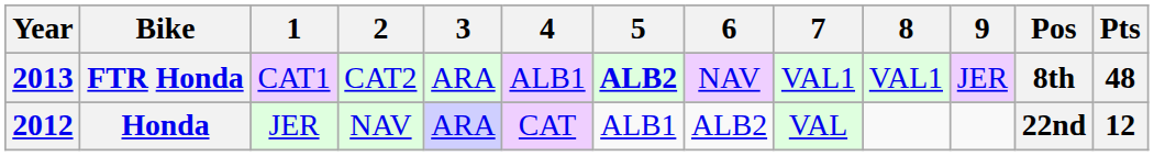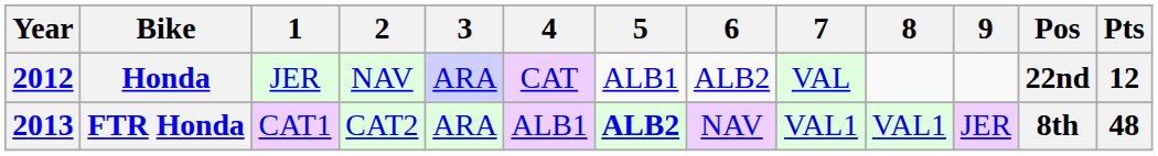 <table class="wikitable" style="text-align:center">
 <tr>
 <th>Year</th>
 <th>Bike</th>
 <th>1</th>
 <th>2</th>
 <th>3</th>
 <th>4</th>
 <th>5</th>
 <th>6</th>
 <th>7</th>
 <th>8</th>
 <th>9</th>
 <th>Pos</th>
 <th>Pts</th>
 </tr>
 <tr>
+<th><a href='#'>2012</a></th>
+<th><a href='#'>Honda</a></th>
+<td style="background:#dfffdf;"><a href='#'>JER</a><br></td>
+<td style="background:#dfffdf;"><a href='#'>NAV</a><br></td>
+<td style="background:#cfcfff;"><a href='#'>ARA</a><br></td>
+<td style="background:#efcfff;"><a href='#'>CAT</a><br></td>
+<td style="background:#;"><a href='#'>ALB1</a><br></td>
+<td style="background:#;"><a href='#'>ALB2</a><br></td>
+<td style="background:#dfffdf;"><a href='#'>VAL</a><br></td>
+<td></td>
+<td></td>
+<th style="background:#;">22nd</th>
+<th style="background:#;">12</th>
+</tr>
+<tr>
 <th><a href='#'>2013</a></th>
 <th><a href='#'>FTR</a> <a href='#'>Honda</a></th>
 <td style="background:#efcfff;"><a href='#'>CAT1</a><br></td>
 <td style="background:#dfffdf;"><a href='#'>CAT2</a><br></td>
 <td style="background:#dfffdf;"><a href='#'>ARA</a><br></td>
 <td style="background:#efcfff;"><a href='#'>ALB1</a><br></td>
 <td style="background:#dfffdf;"><strong><a href='#'>ALB2</a></strong><br></td>
 <td style="background:#efcfff;"><a href='#'>NAV</a><br></td>
 <td style="background:#dfffdf;"><a href='#'>VAL1</a><br></td>
 <td style="background:#dfffdf;"><a href='#'>VAL1</a><br></td>
 <td style="background:#efcfff;"><a href='#'>JER</a><br></td>
 <th style="background:#;">8th</th>
 <th style="background:#;">48</th>
 </tr>
-<tr>
-<th><a href='#'>2012</a></th>
-<th><a href='#'>Honda</a></th>
-<td style="background:#dfffdf;"><a href='#'>JER</a><br></td>
-<td style="background:#dfffdf;"><a href='#'>NAV</a><br></td>
-<td style="background:#cfcfff;"><a href='#'>ARA</a><br></td>
-<td style="background:#efcfff;"><a href='#'>CAT</a><br></td>
-<td style="background:#;"><a href='#'>ALB1</a><br></td>
-<td style="background:#;"><a href='#'>ALB2</a><br></td>
-<td style="background:#dfffdf;"><a href='#'>VAL</a><br></td>
-<td></td>
-<td></td>
-<th style="background:#;">22nd</th>
-<th style="background:#;">12</th>
-</tr>
 </table>
